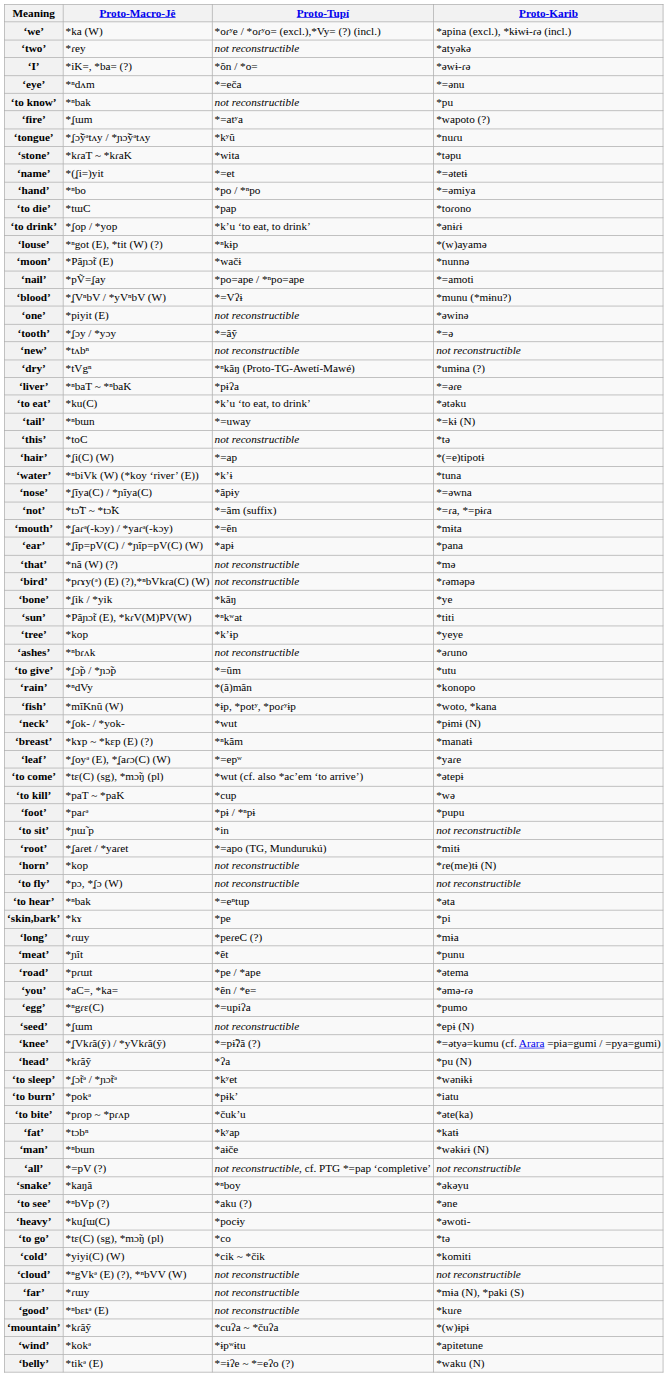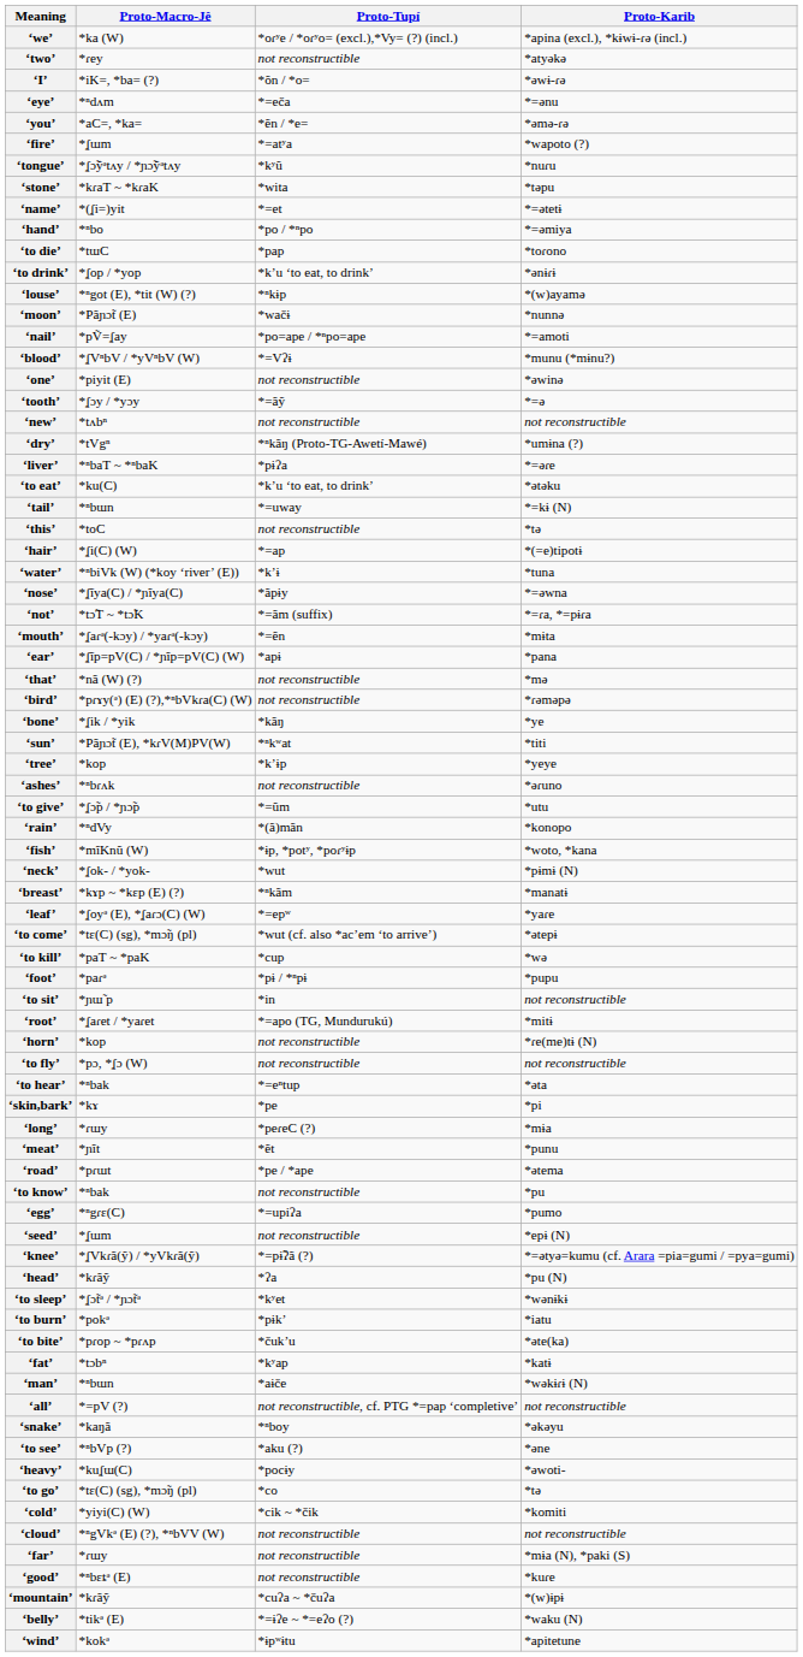 <table class="wikitable sortable">
 <tr>
 <th>Meaning</th>
 <th><a href='#'>Proto-Macro-Jê</a></th>
 <th><a href='#'>Proto-Tupí</a></th>
 <th><a href='#'>Proto-Karib</a></th>
 </tr>
 <tr>
 <th>‘we’</th>
 <td>*ka (W)</td>
 <td>*oɾʸe / *oɾʸo= (excl.),*Vy= (?) (incl.)</td>
 <td>*apina (excl.), *kɨwɨ-ɾə (incl.)</td>
 </tr>
 <tr>
 <th>‘two’</th>
 <td>*ɾey</td>
 <td><em>not reconstructible</em></td>
 <td>*atyəkə</td>
 </tr>
 <tr>
 <th>‘I’</th>
 <td>*iK=, *ba= (?)</td>
 <td>*õn / *o=</td>
 <td>*əwɨ-ɾə</td>
 </tr>
 <tr>
 <th>‘eye’</th>
 <td>*ⁿdʌm</td>
 <td>*=eča</td>
 <td>*=ənu</td>
 </tr>
 <tr>
-<th>‘to know’</th>
-<td>*ⁿbak</td>
-<td><em>not reconstructible</em></td>
-<td>*pu</td>
+<th>‘you’</th>
+<td>*aC=, *ka=</td>
+<td>*ẽn / *e=</td>
+<td>*əmə-ɾə</td>
 </tr>
 <tr>
 <th>‘fire’</th>
 <td>*ʆɯm</td>
 <td>*=atʸa</td>
 <td>*wapoto (?)</td>
 </tr>
 <tr>
 <th>‘tongue’</th>
 <td>*ʆɔ̃ỹᵊtʌy / *ɲɔ̃ỹᵊtʌy</td>
 <td>*kʸũ</td>
 <td>*nuɾu</td>
 </tr>
 <tr>
 <th>‘stone’</th>
 <td>*kɾaT ~ *kɾaK</td>
 <td>*wita</td>
 <td>*təpu</td>
 </tr>
 <tr>
 <th>‘name’</th>
 <td>*(ʆi=)yit</td>
 <td>*=et</td>
 <td>*=ətetɨ</td>
 </tr>
 <tr>
 <th>‘hand’</th>
 <td>*ⁿbo</td>
 <td>*po / *ⁿpo</td>
 <td>*=əmiya</td>
 </tr>
 <tr>
 <th>‘to die’</th>
 <td>*tɯC</td>
 <td>*pap</td>
 <td>*toɾono</td>
 </tr>
 <tr>
 <th>‘to drink’</th>
 <td>*ʆop / *yop</td>
 <td>*kʼu ‘to eat, to drink’</td>
 <td>*ənɨɾɨ</td>
 </tr>
 <tr>
 <th>‘louse’</th>
 <td>*ⁿgot (E), *tit (W) (?)</td>
 <td>*ⁿkɨp</td>
 <td>*(w)ayamə</td>
 </tr>
 <tr>
 <th>‘moon’</th>
 <td>*Pãɲɔ̃t (E)</td>
 <td>*wačɨ</td>
 <td>*nunnə</td>
 </tr>
 <tr>
 <th>‘nail’</th>
 <td>*pṼ=ʆay</td>
 <td>*po=ape / *ⁿpo=ape</td>
 <td>*=amoti</td>
 </tr>
 <tr>
 <th>‘blood’</th>
 <td>*ʆVⁿbV / *yVⁿbV (W)</td>
 <td>*=Vʔɨ</td>
 <td>*munu (*mɨnu?)</td>
 </tr>
 <tr>
 <th>‘one’</th>
 <td>*piyit (E)</td>
 <td><em>not reconstructible</em></td>
 <td>*əwinə</td>
 </tr>
 <tr>
 <th>‘tooth’</th>
 <td>*ʆɔy / *yɔy</td>
 <td>*=ãỹ</td>
 <td>*=ə</td>
 </tr>
 <tr>
 <th>‘new’</th>
 <td>*tʌbⁿ</td>
 <td><em>not reconstructible</em></td>
 <td><em>not reconstructible</em></td>
 </tr>
 <tr>
 <th>‘dry’</th>
 <td>*tVgⁿ</td>
 <td>*ⁿkãŋ (Proto-TG-Awetí-Mawé)</td>
 <td>*umɨna (?)</td>
 </tr>
 <tr>
 <th>‘liver’</th>
 <td>*ⁿbaT ~ *ⁿbaK</td>
 <td>*pɨʔa</td>
 <td>*=əɾe</td>
 </tr>
 <tr>
 <th>‘to eat’</th>
 <td>*ku(C)</td>
 <td>*kʼu ‘to eat, to drink’</td>
 <td>*ətəku</td>
 </tr>
 <tr>
 <th>‘tail’</th>
 <td>*ⁿbɯn</td>
 <td>*=uway</td>
 <td>*=kɨ (N)</td>
 </tr>
 <tr>
 <th>‘this’</th>
 <td>*toC</td>
 <td><em>not reconstructible</em></td>
 <td>*tə</td>
 </tr>
 <tr>
 <th>‘hair’</th>
 <td>*ʆi(C) (W)</td>
 <td>*=ap</td>
 <td>*(=e)tipotɨ</td>
 </tr>
 <tr>
 <th>‘water’</th>
 <td>*ⁿbiVk (W) (*koy ‘river’ (E))</td>
 <td>*kʼɨ</td>
 <td>*tuna</td>
 </tr>
 <tr>
 <th>‘nose’</th>
 <td>*ʆĩya(C) / *ɲĩya(C)</td>
 <td>*ãpɨy</td>
 <td>*=əwna</td>
 </tr>
 <tr>
 <th>‘not’</th>
 <td>*tɔ̃T ~ *tɔ̃K</td>
 <td>*=ãm (suffix)</td>
 <td>*=ɾa, *=pɨɾa</td>
 </tr>
 <tr>
 <th>‘mouth’</th>
 <td>*ʆaɾᵊ(-kɔy) / *yaɾᵊ(-kɔy)</td>
 <td>*=ẽn</td>
 <td>*mɨta</td>
 </tr>
 <tr>
 <th>‘ear’</th>
 <td>*ʆĩp=pV(C) / *ɲĩp=pV(C) (W)</td>
 <td>*apɨ</td>
 <td>*pana</td>
 </tr>
 <tr>
 <th>‘that’</th>
 <td>*nã (W) (?)</td>
 <td><em>not reconstructible</em></td>
 <td>*mə</td>
 </tr>
 <tr>
 <th>‘bird’</th>
 <td>*pɾɤy(ᵊ) (E) (?),*ⁿbVkɾa(C) (W)</td>
 <td><em>not reconstructible</em></td>
 <td>*ɾəməpə</td>
 </tr>
 <tr>
 <th>‘bone’</th>
 <td>*ʆik / *yik</td>
 <td>*kãŋ</td>
 <td>*ye</td>
 </tr>
 <tr>
 <th>‘sun’</th>
 <td>*Pãɲɔ̃t (E), *kɾV(M)PV(W)</td>
 <td>*ⁿkʷat</td>
 <td>*titi</td>
 </tr>
 <tr>
 <th>‘tree’</th>
 <td>*kop</td>
 <td>*kʼɨp</td>
 <td>*yeye</td>
 </tr>
 <tr>
 <th>‘ashes’</th>
 <td>*ⁿbɾʌk</td>
 <td><em>not reconstructible</em></td>
 <td>*əɾuno</td>
 </tr>
 <tr>
 <th>‘to give’</th>
 <td>*ʆɔ̃p / *ɲɔ̃p</td>
 <td>*=ũm</td>
 <td>*utu</td>
 </tr>
 <tr>
 <th>‘rain’</th>
 <td>*ⁿdVy</td>
 <td>*(ã)mãn</td>
 <td>*konopo</td>
 </tr>
 <tr>
 <th>‘fish’</th>
 <td>*mĩKnũ (W)</td>
 <td>*ɨp, *potʸ, *poɾʸɨp</td>
 <td>*woto, *kana</td>
 </tr>
 <tr>
 <th>‘neck’</th>
 <td>*ʆok- / *yok-</td>
 <td>*wut</td>
 <td>*pɨmɨ (N)</td>
 </tr>
 <tr>
 <th>‘breast’</th>
 <td>*kɤp ~ *kɛp (E) (?)</td>
 <td>*ⁿkãm</td>
 <td>*manatɨ</td>
 </tr>
 <tr>
 <th>‘leaf’</th>
 <td>*ʆoyᵊ (E), *ʆaɾɔ(C) (W)</td>
 <td>*=epʷ</td>
 <td>*yaɾe</td>
 </tr>
 <tr>
 <th>‘to come’</th>
 <td>*tɛ(C) (sg), *mɔ̃ŋ (pl)</td>
 <td>*wut (cf. also *acʼem ‘to arrive’)</td>
 <td>*ətepɨ</td>
 </tr>
 <tr>
 <th>‘to kill’</th>
 <td>*paT ~ *paK</td>
 <td>*cup</td>
 <td>*wə</td>
 </tr>
 <tr>
 <th>‘foot’</th>
 <td>*paɾᵊ</td>
 <td>*pɨ / *ⁿpɨ</td>
 <td>*pupu</td>
 </tr>
 <tr>
 <th>‘to sit’</th>
 <td>*ɲɯ̃ p</td>
 <td>*in</td>
 <td><em>not reconstructible</em></td>
 </tr>
 <tr>
 <th>‘root’</th>
 <td>*ʆaɾet / *yaɾet</td>
 <td>*=apo (TG, Mundurukú)</td>
 <td>*mitɨ</td>
 </tr>
 <tr>
 <th>‘horn’</th>
 <td>*kop</td>
 <td><em>not reconstructible</em></td>
 <td>*ɾe(me)tɨ (N)</td>
 </tr>
 <tr>
 <th>‘to fly’</th>
 <td>*pɔ, *ʆɔ (W)</td>
 <td><em>not reconstructible</em></td>
 <td><em>not reconstructible</em></td>
 </tr>
 <tr>
 <th>‘to hear’</th>
 <td>*ⁿbak</td>
 <td>*=eⁿtup</td>
 <td>*əta</td>
 </tr>
 <tr>
 <th>‘skin,bark’</th>
 <td>*kɤ</td>
 <td>*pe</td>
 <td>*pi</td>
 </tr>
 <tr>
 <th>‘long’</th>
 <td>*ɾɯy</td>
 <td>*peɾeC (?)</td>
 <td>*mɨa</td>
 </tr>
 <tr>
 <th>‘meat’</th>
 <td>*ɲĩt</td>
 <td>*ẽt</td>
 <td>*punu</td>
 </tr>
 <tr>
 <th>‘road’</th>
 <td>*pɾɯt</td>
 <td>*pe / *ape</td>
 <td>*ətema</td>
 </tr>
 <tr>
-<th>‘you’</th>
-<td>*aC=, *ka=</td>
-<td>*ẽn / *e=</td>
-<td>*əmə-ɾə</td>
+<th>‘to know’</th>
+<td>*ⁿbak</td>
+<td><em>not reconstructible</em></td>
+<td>*pu</td>
 </tr>
 <tr>
 <th>‘egg’</th>
 <td>*ⁿgɾɛ(C)</td>
 <td>*=upiʔa</td>
 <td>*pumo</td>
 </tr>
 <tr>
 <th>‘seed’</th>
 <td>*ʆɯm</td>
 <td><em>not reconstructible</em></td>
 <td>*epɨ (N)</td>
 </tr>
 <tr>
 <th>‘knee’</th>
 <td>*ʆVkɾã(ỹ) / *yVkɾã(ỹ)</td>
 <td>*=pɨ̃ʔã (?)</td>
 <td>*=ətyə=kumu (cf. <a href='#'>Arara</a> =pia=gumi / =pya=gumi)</td>
 </tr>
 <tr>
 <th>‘head’</th>
 <td>*kɾãỹ</td>
 <td>*ʔa</td>
 <td>*pu (N)</td>
 </tr>
 <tr>
 <th>‘to sleep’</th>
 <td>*ʆɔ̃tᵊ / *ɲɔ̃tᵊ</td>
 <td>*kʸet</td>
 <td>*wənɨkɨ</td>
 </tr>
 <tr>
 <th>‘to burn’</th>
 <td>*pokᵊ</td>
 <td>*pɨkʼ</td>
 <td>*iatu</td>
 </tr>
 <tr>
 <th>‘to bite’</th>
 <td>*pɾop ~ *pɾʌp</td>
 <td>*čukʼu</td>
 <td>*əte(ka)</td>
 </tr>
 <tr>
 <th>‘fat’</th>
 <td>*tɔbⁿ</td>
 <td>*kʸap</td>
 <td>*katɨ</td>
 </tr>
 <tr>
 <th>‘man’</th>
 <td>*ⁿbɯn</td>
 <td>*aɨče</td>
 <td>*wəkɨɾɨ (N)</td>
 </tr>
 <tr>
 <th>‘all’</th>
 <td>*=pV (?)</td>
 <td><em>not reconstructible</em>, cf. PTG *=pap ‘completive’</td>
 <td><em>not reconstructible</em></td>
 </tr>
 <tr>
 <th>‘snake’</th>
 <td>*kaŋã</td>
 <td>*ⁿboy</td>
 <td>*əkəyu</td>
 </tr>
 <tr>
 <th>‘to see’</th>
 <td>*ⁿbVp (?)</td>
 <td>*aku (?)</td>
 <td>*əne</td>
 </tr>
 <tr>
 <th>‘heavy’</th>
 <td>*kuʆɯ(C)</td>
 <td>*pocɨy</td>
 <td>*əwoti-</td>
 </tr>
 <tr>
 <th>‘to go’</th>
 <td>*tɛ(C) (sg), *mɔ̃ŋ (pl)</td>
 <td>*co</td>
 <td>*tə</td>
 </tr>
 <tr>
 <th>‘cold’</th>
 <td>*yiyi(C) (W)</td>
 <td>*cik ~ *čik</td>
 <td>*komiti</td>
 </tr>
 <tr>
 <th>‘cloud’</th>
 <td>*ⁿgVkᵊ (E) (?), *ⁿbVV (W)</td>
 <td><em>not reconstructible</em></td>
 <td><em>not reconstructible</em></td>
 </tr>
 <tr>
 <th>‘far’</th>
 <td>*ɾɯy</td>
 <td><em>not reconstructible</em></td>
 <td>*mɨa (N), *paki (S)</td>
 </tr>
 <tr>
 <th>‘good’</th>
 <td>*ⁿbɛȶᵊ (E)</td>
 <td><em>not reconstructible</em></td>
 <td>*kuɾe</td>
 </tr>
 <tr>
 <th>‘mountain’</th>
 <td>*kɾãỹ</td>
 <td>*cuʔa ~ *čuʔa</td>
 <td>*(w)ɨpɨ</td>
 </tr>
 <tr>
+<th>‘belly’</th>
+<td>*tikᵊ (E)</td>
+<td>*=ɨʔe ~ *=eʔo (?)</td>
+<td>*waku (N)</td>
+</tr>
+<tr>
 <th>‘wind’</th>
 <td>*kokᵊ</td>
 <td>*ɨpʷɨtu</td>
 <td>*apitetune</td>
 </tr>
-<tr>
-<th>‘belly’</th>
-<td>*tikᵊ (E)</td>
-<td>*=ɨʔe ~ *=eʔo (?)</td>
-<td>*waku (N)</td>
-</tr>
 </table>
